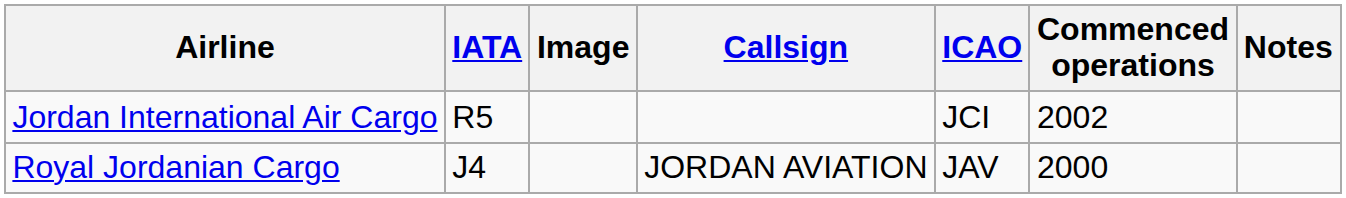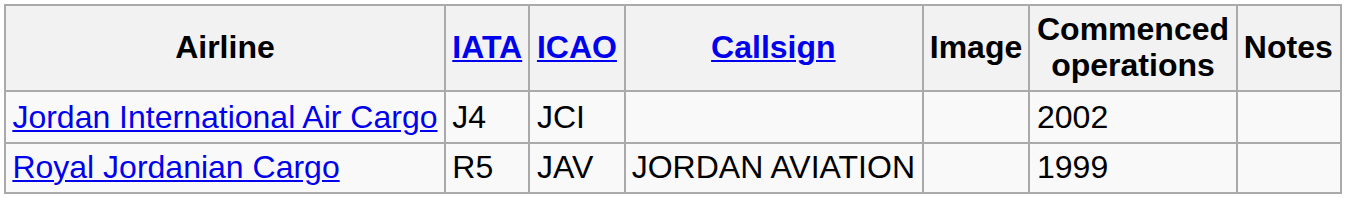 <table class="wikitable sortable">
 <tr valign="middle">
 <th>Airline</th>
 <th><a href='#'>IATA</a></th>
+<th><a href='#'>ICAO</a></th>
+<th><a href='#'>Callsign</a></th>
 <th>Image</th>
-<th><a href='#'>Callsign</a></th>
-<th><a href='#'>ICAO</a></th>
 <th>Commenced<br>operations</th>
 <th>Notes</th>
 </tr>
 <tr>
 <td><a href='#'>Jordan International Air Cargo</a></td>
-<td>R5</td>
+<td>J4</td>
+<td>JCI</td>
 <td></td>
 <td></td>
-<td>JCI</td>
 <td>2002</td>
 <td></td>
 </tr>
 <tr>
 <td><a href='#'>Royal Jordanian Cargo</a></td>
-<td>J4</td>
+<td>R5</td>
+<td>JAV</td>
+<td>JORDAN AVIATION</td>
 <td></td>
-<td>JORDAN AVIATION</td>
-<td>JAV</td>
-<td>2000</td>
+<td>1999</td>
 <td></td>
 </tr>
 </table>
